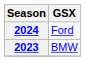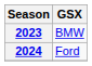 <table class="wikitable" style="font-size:90%">
 <tr>
 <th>Season</th>
 <th>GSX</th>
 </tr>
 <tr>
+<th><a href='#'>2023</a></th>
+<td> <a href='#'>BMW</a></td>
+</tr>
+<tr>
 <th><a href='#'>2024</a></th>
 <td> <a href='#'>Ford</a></td>
 </tr>
 <tr>
-<th><a href='#'>2023</a></th>
-<td> <a href='#'>BMW</a></td>
-</tr>
-<tr>
 </tr>
 </table>
